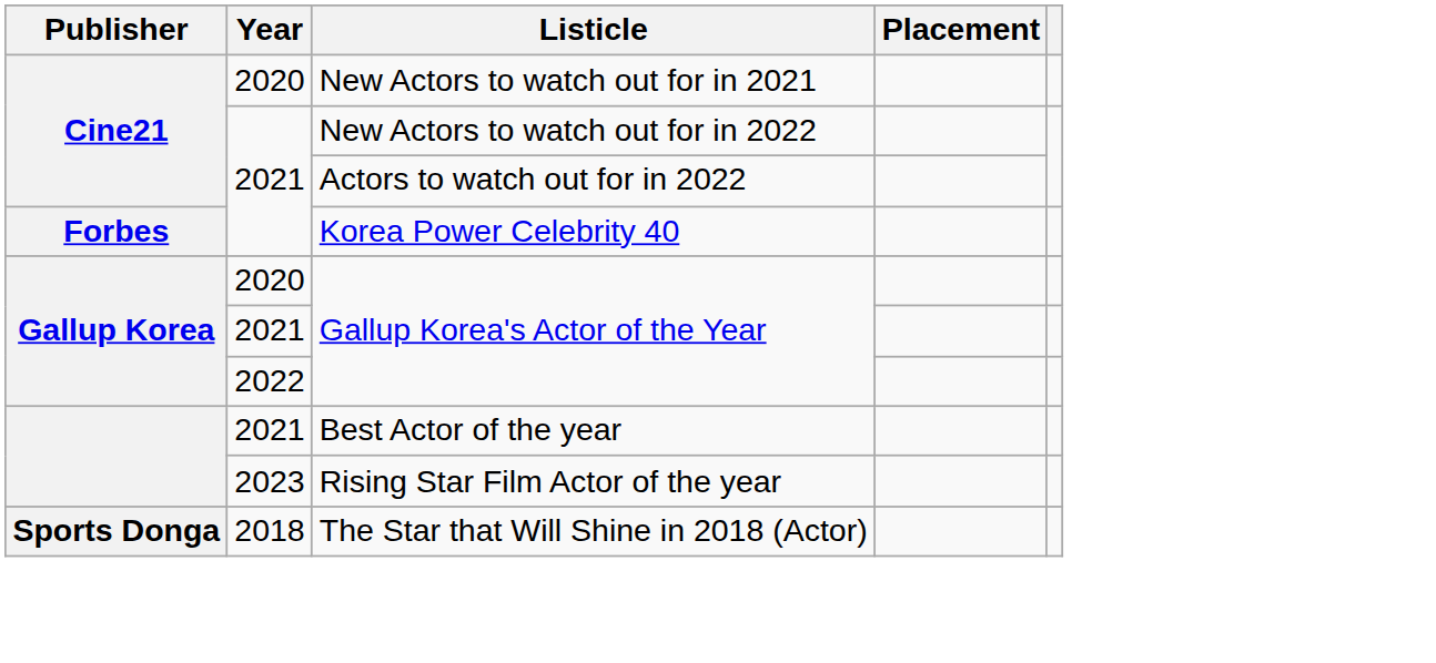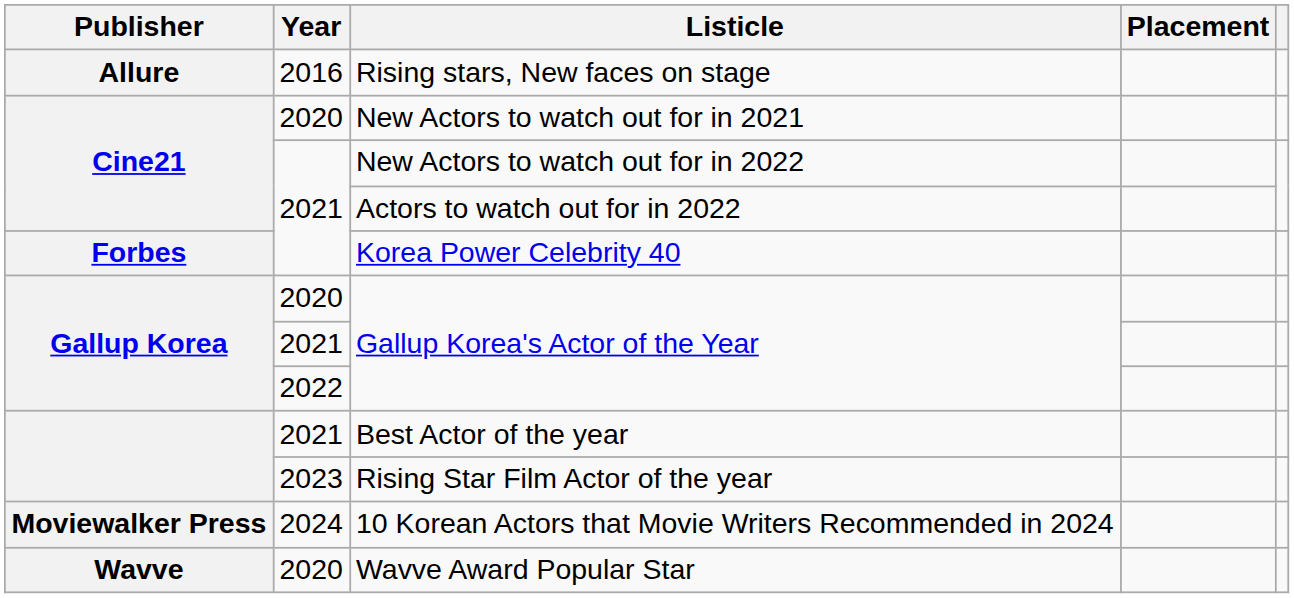 <table class="wikitable plainrowheaders sortable" style="text-align:center">
 <tr>
 <th scope="col">Publisher</th>
 <th scope="col">Year</th>
 <th scope="col">Listicle</th>
 <th scope="col">Placement</th>
 <th scope="col" class="unsortable"></th>
+</tr>
+<tr>
+<th scope="row">Allure</th>
+<td>2016</td>
+<td style="text-align:left">Rising stars, New faces on stage</td>
+<td></td>
+<td></td>
 </tr>
 <tr>
 <th scope="row" rowspan="3"><a href='#'>Cine21</a></th>
 <td>2020</td>
 <td style="text-align:left">New Actors to watch out for in 2021</td>
 <td></td>
 <td></td>
 </tr>
 <tr>
 <td rowspan="3">2021</td>
 <td style="text-align:left">New Actors to watch out for in 2022</td>
 <td></td>
 <td rowspan="2"></td>
 </tr>
 <tr>
 <td style="text-align:left">Actors to watch out for in 2022</td>
 <td></td>
 </tr>
 <tr>
 <th scope="row"><a href='#'>Forbes</a></th>
 <td style="text-align:left"><a href='#'>Korea Power Celebrity 40</a></td>
 <td></td>
 <td></td>
 </tr>
 <tr>
 <th scope="row" rowspan="3"><a href='#'>Gallup Korea</a></th>
 <td>2020</td>
 <td rowspan="3" style="text-align:left"><a href='#'>Gallup Korea's Actor of the Year</a></td>
 <td></td>
 <td></td>
 </tr>
 <tr>
 <td>2021</td>
 <td></td>
 <td></td>
 </tr>
 <tr>
 <td>2022</td>
 <td></td>
 <td></td>
 </tr>
 <tr>
 <th scope="row" rowspan="2"></th>
 <td>2021</td>
 <td style="text-align:left">Best Actor of the year</td>
 <td></td>
 <td></td>
 </tr>
 <tr>
 <td>2023</td>
 <td style="text-align:left">Rising Star Film Actor of the year</td>
 <td></td>
 <td></td>
 </tr>
 <tr>
-<th scope="row">Sports Donga</th>
-<td>2018</td>
-<td style="text-align:left">The Star that Will Shine in 2018 (Actor)</td>
+<th scope="row">Moviewalker Press</th>
+<td>2024</td>
+<td style="text-align:left">10 Korean Actors that Movie Writers Recommended in 2024</td>
+<td></td>
+<td></td>
+</tr>
+<tr>
+<th scope="row">Wavve</th>
+<td>2020</td>
+<td style="text-align:left">Wavve Award Popular Star</td>
 <td></td>
 <td></td>
 </tr>
 </table>
